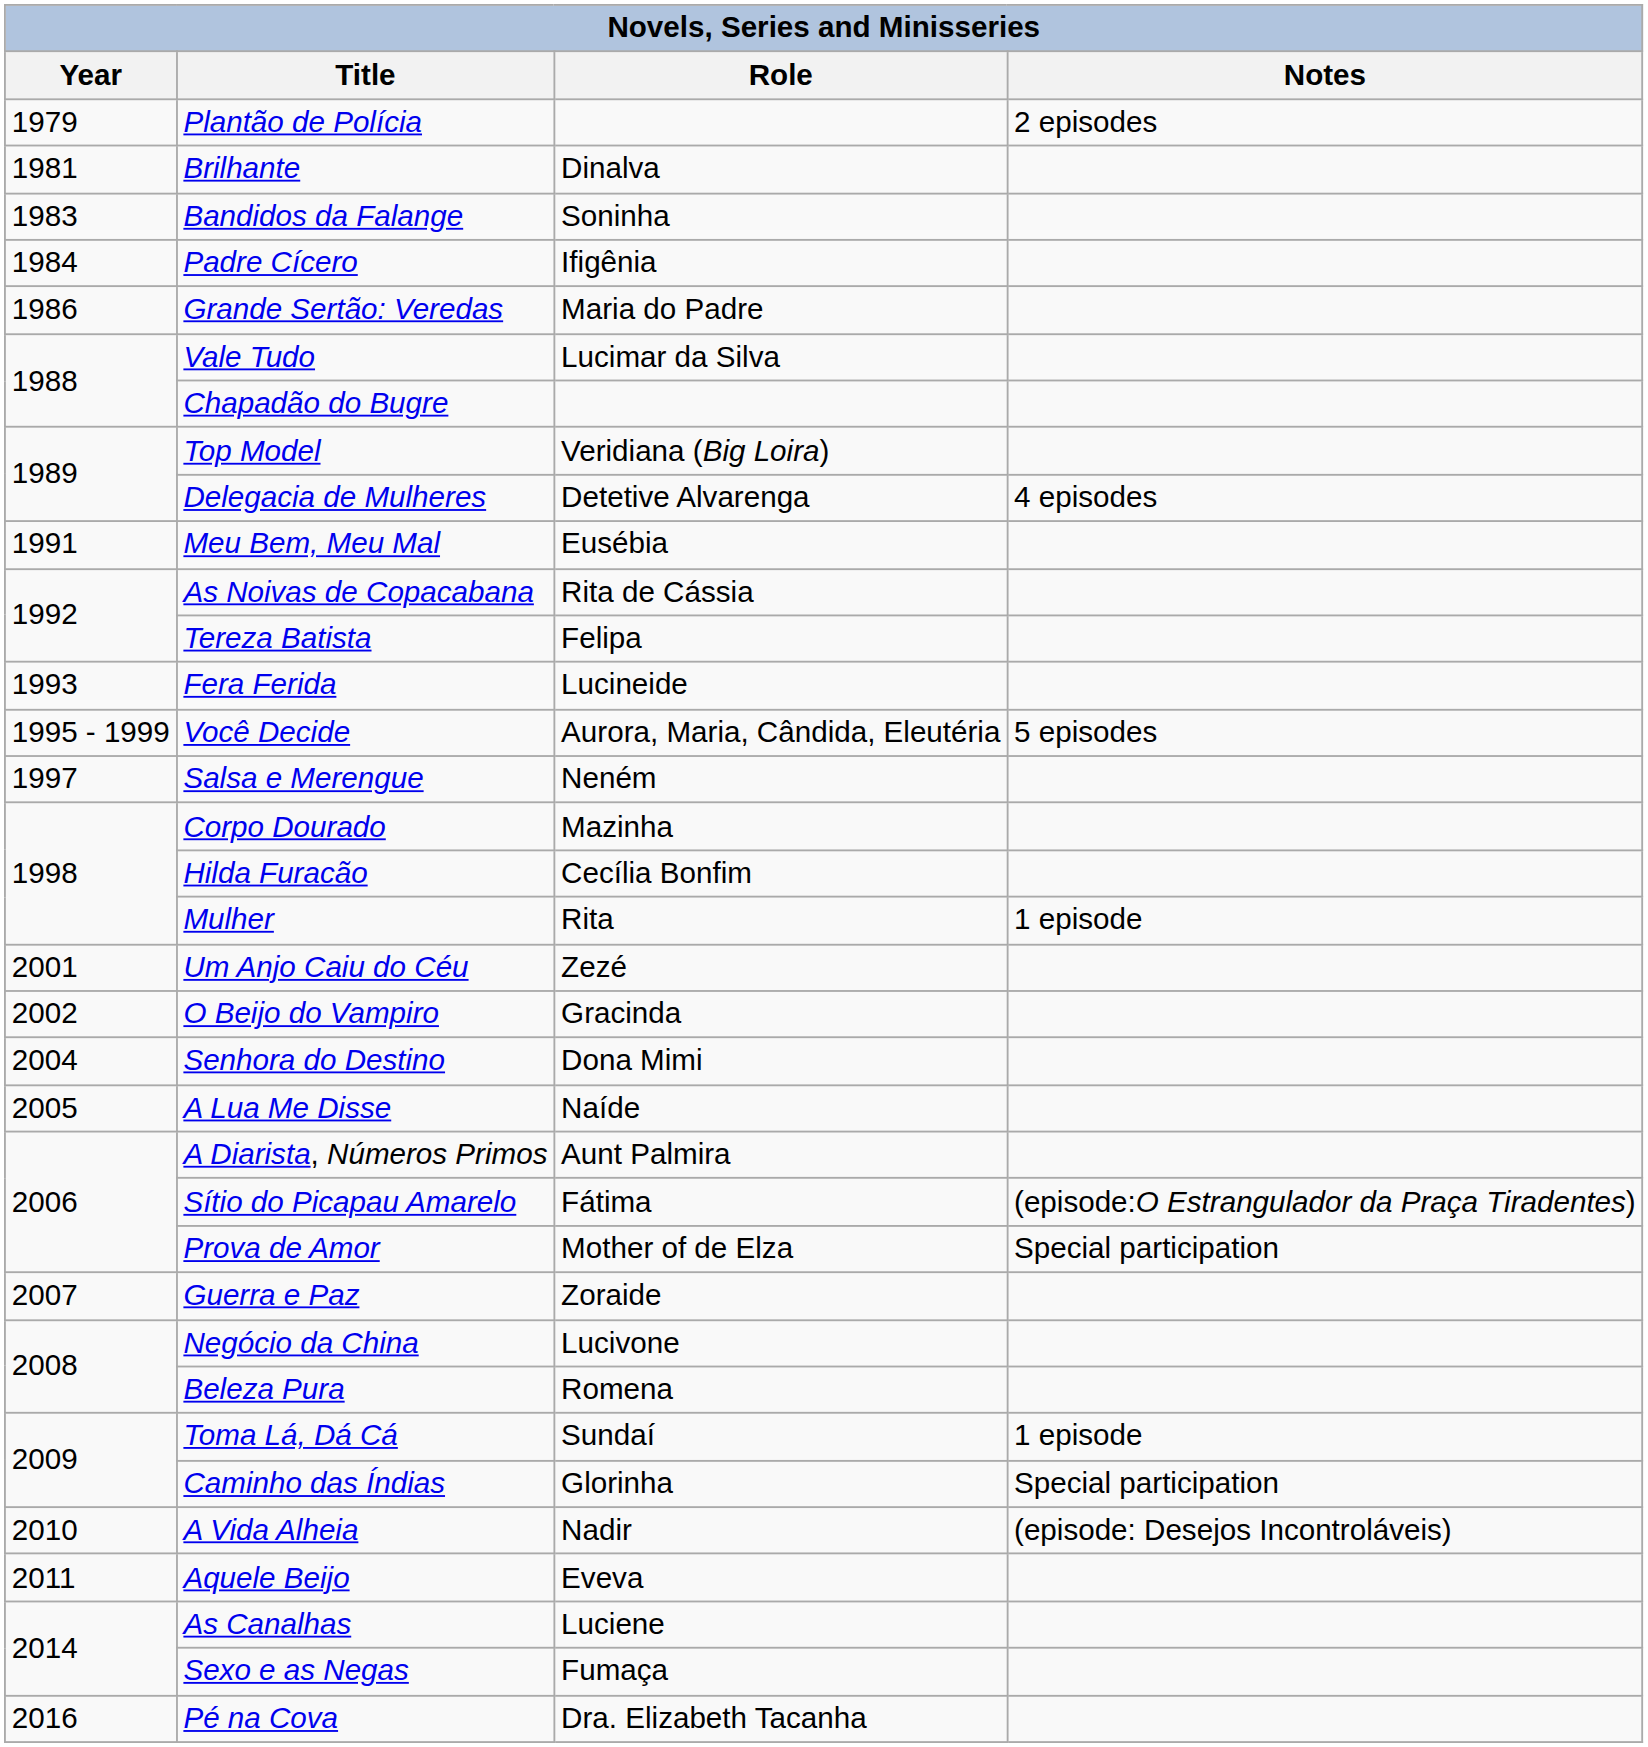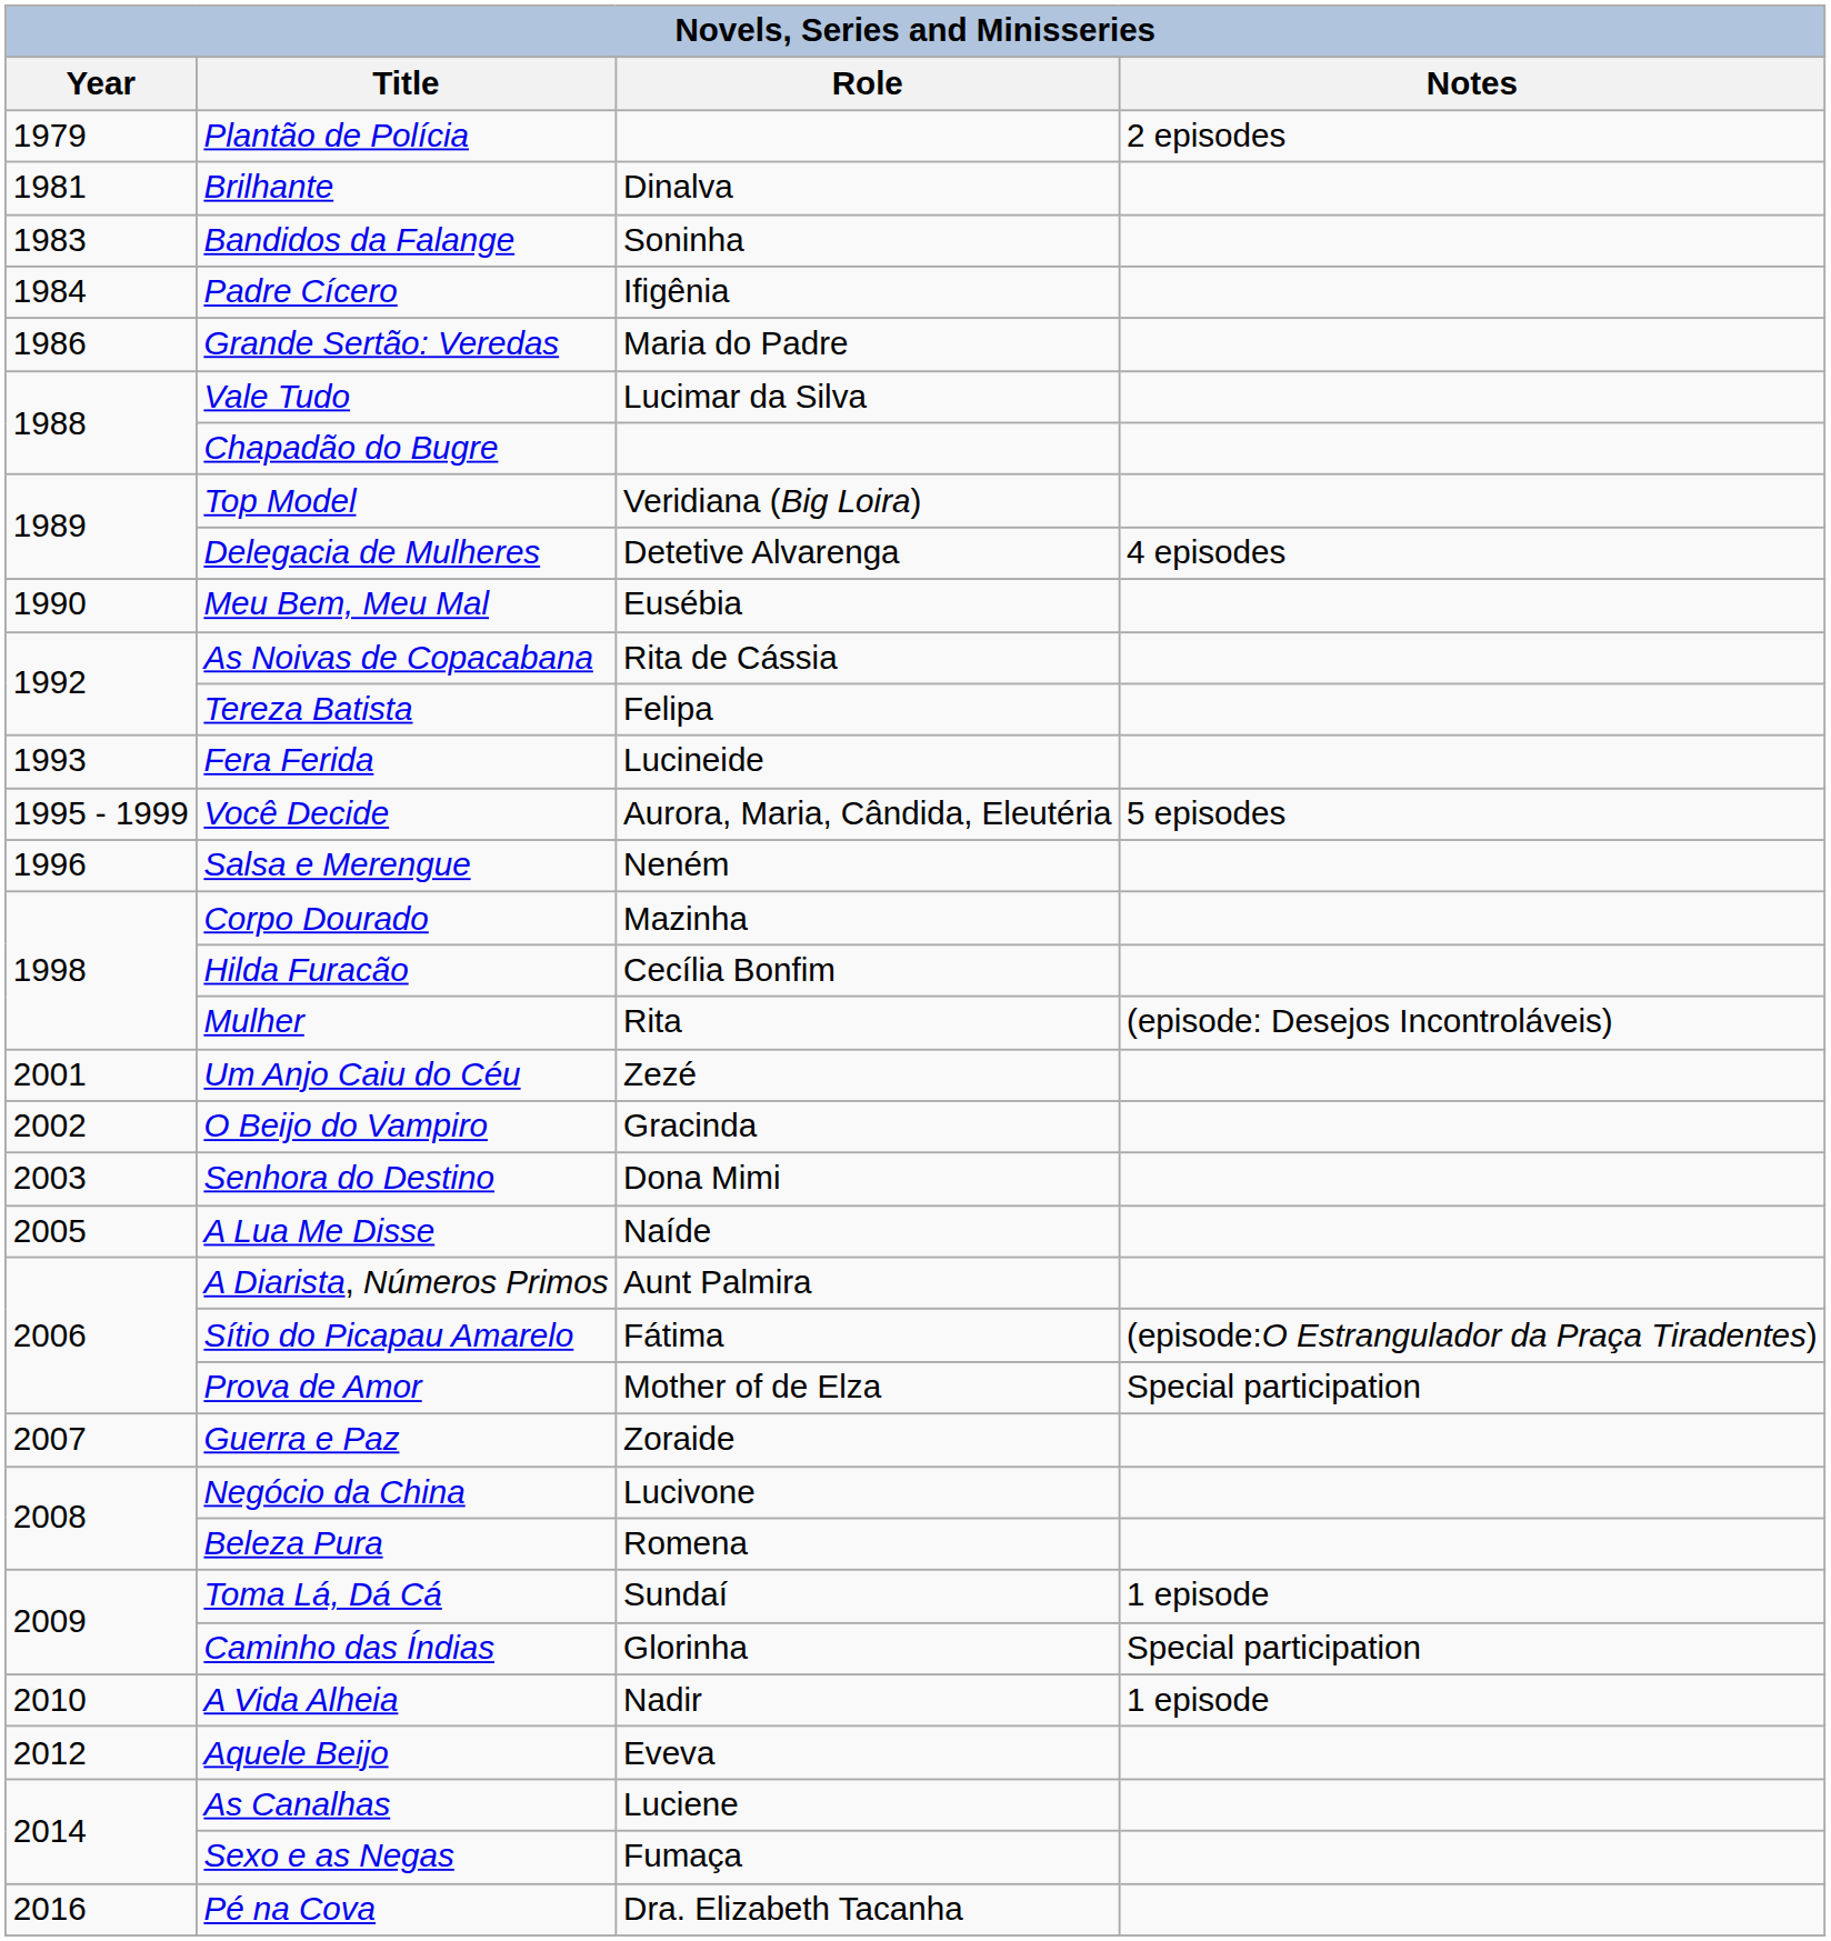 <table class="wikitable">
 <tr>
 <th colspan="5" style="background: LightSteelBlue;">Novels, Series and Minisseries</th>
 </tr>
 <tr>
 <th>Year</th>
 <th>Title</th>
 <th>Role</th>
 <th>Notes</th>
 </tr>
 <tr>
 <td>1979</td>
 <td><em><a href='#'>Plantão de Polícia</a></em></td>
 <td></td>
 <td>2 episodes</td>
 </tr>
 <tr>
 <td>1981</td>
 <td><em><a href='#'>Brilhante</a></em></td>
 <td>Dinalva</td>
 <td></td>
 </tr>
 <tr>
 <td>1983</td>
 <td><em><a href='#'>Bandidos da Falange</a></em></td>
 <td>Soninha</td>
 <td></td>
 </tr>
 <tr>
 <td>1984</td>
 <td><em><a href='#'>Padre Cícero</a></em></td>
 <td>Ifigênia</td>
 <td></td>
 </tr>
 <tr>
 <td>1986</td>
 <td><em><a href='#'>Grande Sertão: Veredas</a></em></td>
 <td>Maria do Padre</td>
 <td></td>
 </tr>
 <tr>
 <td rowspan="2">1988</td>
 <td><em><a href='#'>Vale Tudo</a></em></td>
 <td>Lucimar da Silva</td>
 <td></td>
 </tr>
 <tr>
 <td><em><a href='#'>Chapadão do Bugre</a></em></td>
 <td></td>
 <td></td>
 </tr>
 <tr>
 <td rowspan="2">1989</td>
 <td><em><a href='#'>Top Model</a></em></td>
 <td>Veridiana (<em>Big Loira</em>)</td>
 <td></td>
 </tr>
 <tr>
 <td><em><a href='#'>Delegacia de Mulheres</a></em></td>
 <td>Detetive Alvarenga</td>
 <td>4 episodes</td>
 </tr>
 <tr>
-<td>1991</td>
+<td>1990</td>
 <td><em><a href='#'>Meu Bem, Meu Mal</a></em></td>
 <td>Eusébia</td>
 <td></td>
 </tr>
 <tr>
 <td rowspan="2">1992</td>
 <td><em><a href='#'>As Noivas de Copacabana</a></em></td>
 <td>Rita de Cássia</td>
 <td></td>
 </tr>
 <tr>
 <td><em><a href='#'>Tereza Batista</a></em></td>
 <td>Felipa</td>
 <td></td>
 </tr>
 <tr>
 <td>1993</td>
 <td><em><a href='#'>Fera Ferida</a></em></td>
 <td>Lucineide</td>
 <td></td>
 </tr>
 <tr>
 <td>1995 - 1999</td>
 <td><em><a href='#'>Você Decide</a></em></td>
 <td>Aurora, Maria, Cândida, Eleutéria</td>
 <td>5 episodes</td>
 </tr>
 <tr>
-<td>1997</td>
+<td>1996</td>
 <td><em><a href='#'>Salsa e Merengue</a></em></td>
 <td>Neném</td>
 <td></td>
 </tr>
 <tr>
 <td rowspan="3">1998</td>
 <td><em><a href='#'>Corpo Dourado</a></em></td>
 <td>Mazinha</td>
 <td></td>
 </tr>
 <tr>
 <td><em><a href='#'>Hilda Furacão</a></em></td>
 <td>Cecília Bonfim</td>
 <td></td>
 </tr>
 <tr>
 <td><em><a href='#'>Mulher</a></em></td>
 <td>Rita</td>
-<td>1 episode</td>
+<td>(episode: Desejos Incontroláveis)</td>
 </tr>
 <tr>
 <td>2001</td>
 <td><em><a href='#'>Um Anjo Caiu do Céu</a></em></td>
 <td>Zezé</td>
 <td></td>
 </tr>
 <tr>
 <td>2002</td>
 <td><em><a href='#'>O Beijo do Vampiro</a></em></td>
 <td>Gracinda</td>
 <td></td>
 </tr>
 <tr>
-<td>2004</td>
+<td>2003</td>
 <td><em><a href='#'>Senhora do Destino</a></em></td>
 <td>Dona Mimi</td>
 <td></td>
 </tr>
 <tr>
 <td>2005</td>
 <td><em><a href='#'>A Lua Me Disse</a></em></td>
 <td>Naíde</td>
 <td></td>
 </tr>
 <tr>
 <td rowspan="3">2006</td>
 <td><em><a href='#'>A Diarista</a></em>, <em>Números Primos</em></td>
 <td>Aunt Palmira</td>
 <td></td>
 </tr>
 <tr>
 <td><em><a href='#'>Sítio do Picapau Amarelo</a></em></td>
 <td>Fátima</td>
 <td>(episode:<em>O Estrangulador da Praça Tiradentes</em>)</td>
 </tr>
 <tr>
 <td><em><a href='#'>Prova de Amor</a></em></td>
 <td>Mother of de Elza</td>
 <td>Special participation</td>
 </tr>
 <tr>
 <td>2007</td>
 <td><em><a href='#'>Guerra e Paz</a></em></td>
 <td>Zoraide</td>
 <td></td>
 </tr>
 <tr>
 <td rowspan=2>2008</td>
 <td><em><a href='#'>Negócio da China</a></em></td>
 <td>Lucivone</td>
 <td></td>
 </tr>
 <tr>
 <td><em><a href='#'>Beleza Pura</a></em></td>
 <td>Romena</td>
 <td></td>
 </tr>
 <tr>
 <td rowspan=2>2009</td>
 <td><em><a href='#'>Toma Lá, Dá Cá</a></em></td>
 <td>Sundaí</td>
 <td>1 episode</td>
 </tr>
 <tr>
 <td><em><a href='#'>Caminho das Índias</a></em></td>
 <td>Glorinha</td>
 <td>Special participation</td>
 </tr>
 <tr>
 <td>2010</td>
 <td><em><a href='#'>A Vida Alheia</a></em></td>
 <td>Nadir</td>
-<td>(episode: Desejos Incontroláveis)</td>
+<td>1 episode</td>
 </tr>
 <tr>
-<td>2011</td>
+<td>2012</td>
 <td><em><a href='#'>Aquele Beijo</a></em></td>
 <td>Eveva</td>
 <td></td>
 </tr>
 <tr>
 <td rowspan=2>2014</td>
 <td><em><a href='#'>As Canalhas</a></em></td>
 <td>Luciene</td>
 <td></td>
 </tr>
 <tr>
 <td><em><a href='#'>Sexo e as Negas</a></em></td>
 <td>Fumaça</td>
 <td></td>
 </tr>
 <tr>
 <td>2016</td>
 <td><em><a href='#'>Pé na Cova</a></em></td>
 <td>Dra. Elizabeth Tacanha</td>
 <td></td>
 </tr>
 </table>
